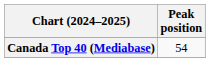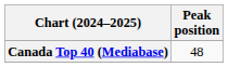 <table class="wikitable sortable plainrowheaders" style="text-align:center">
 <tr>
 <th scope="col">Chart (2024–2025)</th>
 <th scope="col">Peak<br>position</th>
 </tr>
 <tr>
 </tr>
 <tr>
 </tr>
 <tr>
 <th scope="row">Canada <a href='#'>Top 40</a> (<a href='#'>Mediabase</a>)</th>
-<td>54</td>
+<td>48</td>
 </tr>
 <tr>
 </tr>
 <tr>
 </tr>
 <tr>
 </tr>
 <tr>
 </tr>
 <tr>
 </tr>
 <tr>
 </tr>
 <tr>
 </tr>
 </table>
